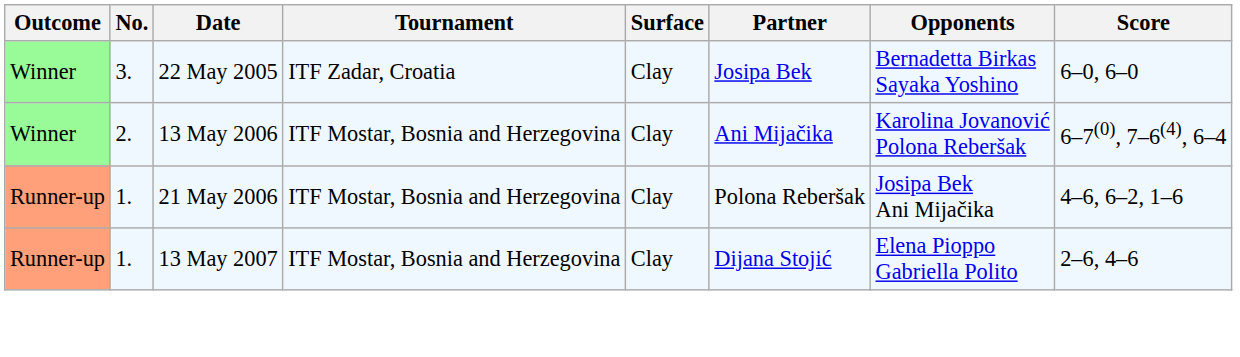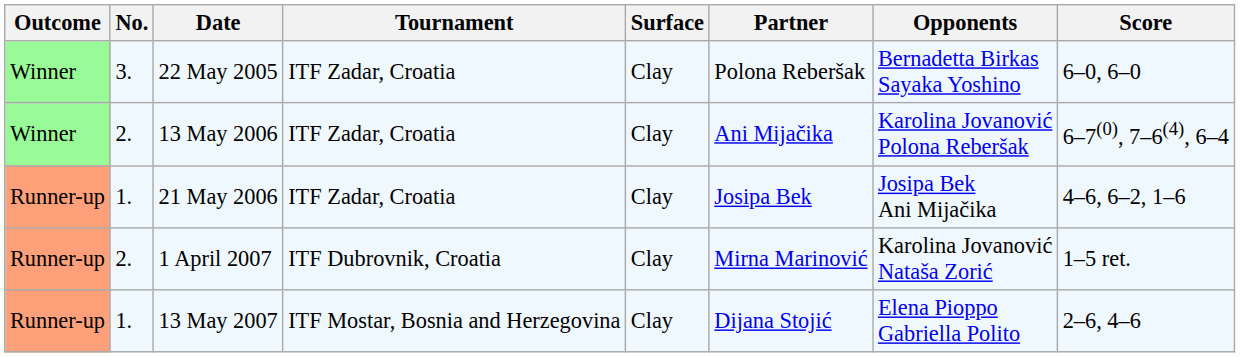 <table class="sortable wikitable" style=font-size:97%>
 <tr>
 <th>Outcome</th>
 <th>No.</th>
 <th>Date</th>
 <th>Tournament</th>
 <th>Surface</th>
 <th>Partner</th>
 <th>Opponents</th>
 <th class="unsortable">Score</th>
 </tr>
 <tr style="background:#f0f8ff;">
 <td style="background:#98fb98;">Winner</td>
 <td>3.</td>
 <td>22 May 2005</td>
 <td>ITF Zadar, Croatia</td>
 <td>Clay</td>
-<td> <a href='#'>Josipa Bek</a></td>
+<td> Polona Reberšak</td>
 <td> <a href='#'>Bernadetta Birkas</a> <br>  <a href='#'>Sayaka Yoshino</a></td>
 <td>6–0, 6–0</td>
 </tr>
 <tr style="background:#f0f8ff;">
 <td style="background:#98fb98;">Winner</td>
 <td>2.</td>
 <td>13 May 2006</td>
-<td>ITF Mostar, Bosnia and Herzegovina</td>
+<td>ITF Zadar, Croatia</td>
 <td>Clay</td>
 <td> <a href='#'>Ani Mijačika</a></td>
 <td> <a href='#'>Karolina Jovanović</a> <br>  <a href='#'>Polona Reberšak</a></td>
 <td>6–7<sup>(0)</sup>, 7–6<sup>(4)</sup>, 6–4</td>
 </tr>
 <tr style="background:#f0f8ff;">
 <td style="background:#ffa07a;">Runner-up</td>
 <td>1.</td>
 <td>21 May 2006</td>
-<td>ITF Mostar, Bosnia and Herzegovina</td>
+<td>ITF Zadar, Croatia</td>
 <td>Clay</td>
-<td> Polona Reberšak</td>
+<td> <a href='#'>Josipa Bek</a></td>
 <td> <a href='#'>Josipa Bek</a> <br>  Ani Mijačika</td>
 <td>4–6, 6–2, 1–6</td>
+</tr>
+<tr style="background:#f0f8ff;">
+<td style="background:#ffa07a;">Runner-up</td>
+<td>2.</td>
+<td>1 April 2007</td>
+<td>ITF Dubrovnik, Croatia</td>
+<td>Clay</td>
+<td> <a href='#'>Mirna Marinović</a></td>
+<td> Karolina Jovanović <br>  <a href='#'>Nataša Zorić</a></td>
+<td>1–5 ret.</td>
 </tr>
 <tr style="background:#f0f8ff;">
 <td style="background:#ffa07a;">Runner-up</td>
 <td>1.</td>
 <td>13 May 2007</td>
 <td>ITF Mostar, Bosnia and Herzegovina</td>
 <td>Clay</td>
 <td> <a href='#'>Dijana Stojić</a></td>
 <td> <a href='#'>Elena Pioppo</a> <br>  <a href='#'>Gabriella Polito</a></td>
 <td>2–6, 4–6</td>
 </tr>
 </table>
